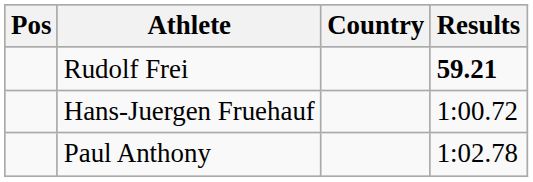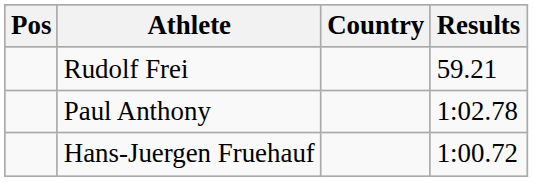 <table class="wikitable">
 <tr>
 <th>Pos</th>
 <th>Athlete</th>
 <th>Country</th>
 <th>Results</th>
 </tr>
 <tr>
 <td align="center"></td>
 <td>Rudolf Frei</td>
 <td></td>
-<td><strong>59.21</strong></td>
+<td>59.21</td>
+</tr>
+<tr>
+<td align="center"></td>
+<td>Paul Anthony</td>
+<td></td>
+<td>1:02.78</td>
 </tr>
 <tr>
 <td align="center"></td>
 <td>Hans-Juergen Fruehauf</td>
 <td></td>
 <td>1:00.72</td>
 </tr>
-<tr>
-<td align="center"></td>
-<td>Paul Anthony</td>
-<td></td>
-<td>1:02.78</td>
-</tr>
 </table>
